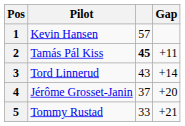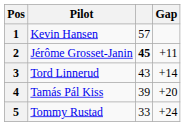 <table class="wikitable" style="font-size: 95%;">
 <tr>
 <th>Pos</th>
 <th>Pilot</th>
 <th></th>
 <th>Gap</th>
 </tr>
 <tr>
 <th>1</th>
 <td> <a href='#'>Kevin Hansen</a></td>
 <td align="right">57</td>
 <td align="right"></td>
 </tr>
 <tr>
 <th>2</th>
-<td> <a href='#'>Tamás Pál Kiss</a></td>
+<td> <a href='#'>Jérôme Grosset-Janin</a></td>
 <td align="right"><strong>45</strong></td>
 <td align="right">+11</td>
 </tr>
 <tr>
 <th>3</th>
 <td> <a href='#'>Tord Linnerud</a></td>
 <td align="right">43</td>
 <td align="right">+14</td>
 </tr>
 <tr>
 <th>4</th>
-<td> <a href='#'>Jérôme Grosset-Janin</a></td>
-<td align="right">37</td>
+<td> <a href='#'>Tamás Pál Kiss</a></td>
+<td align="right">39</td>
 <td align="right">+20</td>
 </tr>
 <tr>
 <th>5</th>
 <td> <a href='#'>Tommy Rustad</a></td>
 <td align="right">33</td>
-<td align="right">+21</td>
+<td align="right">+24</td>
 </tr>
 </table>
